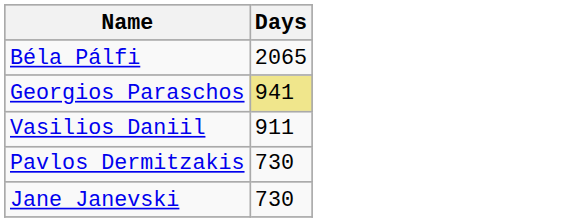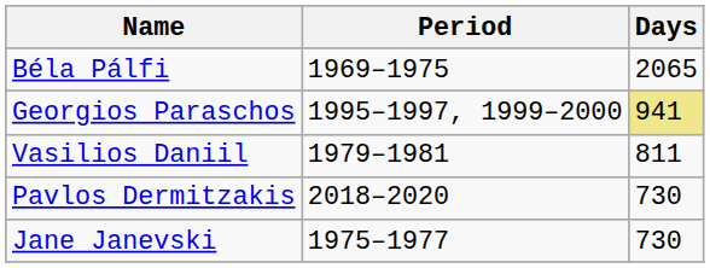 <table class="wikitable">
 <tr>
 <th>Name</th>
+<th>Period</th>
 <th>Days</th>
 </tr>
 <tr>
 <td> <a href='#'>Béla Pálfi</a></td>
+<td>1969–1975</td>
 <td>2065</td>
 </tr>
 <tr>
 <td> <a href='#'>Georgios Paraschos</a></td>
+<td>1995–1997, 1999–2000</td>
 <td style="background: khaki;">941</td>
 </tr>
 <tr>
 <td> <a href='#'>Vasilios Daniil</a></td>
-<td>911</td>
+<td>1979–1981</td>
+<td>811</td>
 </tr>
 <tr>
 <td> <a href='#'>Pavlos Dermitzakis</a></td>
+<td>2018–2020</td>
 <td>730</td>
 </tr>
 <tr>
 <td> <a href='#'>Jane Janevski</a></td>
+<td>1975–1977</td>
 <td>730</td>
 </tr>
 </table>
